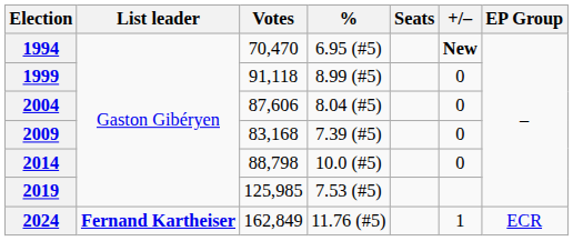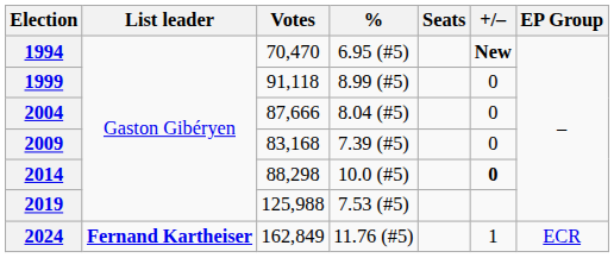 <table class=wikitable style="text-align: center;">
 <tr>
 <th>Election</th>
 <th>List leader</th>
 <th>Votes</th>
 <th>%</th>
 <th>Seats</th>
 <th>+/–</th>
 <th>EP Group</th>
 </tr>
 <tr>
 <th><a href='#'>1994</a></th>
 <td rowspan=6><a href='#'>Gaston Gibéryen</a></td>
 <td>70,470</td>
 <td>6.95 (#5)</td>
 <td></td>
 <td><strong>New</strong></td>
 <td rowspan=6>–</td>
 </tr>
 <tr>
 <th><a href='#'>1999</a></th>
 <td>91,118</td>
 <td>8.99 (#5)</td>
 <td></td>
 <td> 0</td>
 </tr>
 <tr>
 <th><a href='#'>2004</a></th>
-<td>87,606</td>
+<td>87,666</td>
 <td>8.04 (#5)</td>
 <td></td>
 <td> 0</td>
 </tr>
 <tr>
 <th><a href='#'>2009</a></th>
 <td>83,168</td>
 <td>7.39 (#5)</td>
 <td></td>
 <td> 0</td>
 </tr>
 <tr>
 <th><a href='#'>2014</a></th>
-<td>88,798</td>
+<td>88,298</td>
 <td>10.0 (#5)</td>
 <td></td>
-<td> 0</td>
+<td><strong> 0</strong></td>
 </tr>
 <tr>
 <th><a href='#'>2019</a></th>
-<td>125,985</td>
+<td>125,988</td>
 <td>7.53 (#5)</td>
 <td></td>
 <td></td>
 </tr>
 <tr>
 <th><a href='#'>2024</a></th>
 <td><strong><a href='#'>Fernand Kartheiser</a></strong></td>
 <td>162,849</td>
 <td>11.76 (#5)</td>
 <td></td>
 <td> 1</td>
 <td><a href='#'>ECR</a></td>
 </tr>
 </table>
